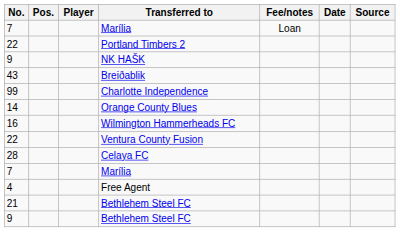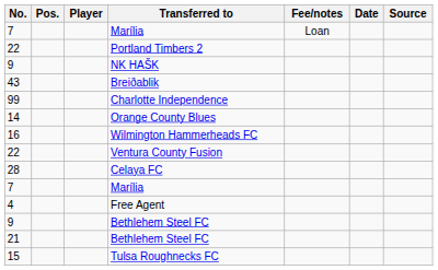 <table class="wikitable sortable" style="width:95%; text-align:center; font-size:95%; text-align:left;">
 <tr>
 <th><strong>No.</strong></th>
 <th><strong>Pos.</strong></th>
 <th><strong>Player</strong></th>
 <th><strong>Transferred to</strong></th>
 <th><strong>Fee/notes</strong></th>
 <th><strong>Date</strong></th>
 <th><strong>Source</strong></th>
 </tr>
 <tr>
 <td>7</td>
 <td></td>
 <td></td>
 <td> <a href='#'>Marília</a></td>
 <td align=center>Loan</td>
 <td></td>
 <td align=center></td>
 </tr>
 <tr>
 <td>22</td>
 <td></td>
 <td></td>
 <td> <a href='#'>Portland Timbers 2</a></td>
 <td align=center></td>
 <td></td>
 <td align=center></td>
 </tr>
 <tr>
 <td>9</td>
 <td></td>
 <td></td>
 <td> <a href='#'>NK HAŠK</a></td>
 <td align=center></td>
 <td></td>
 <td align=center></td>
 </tr>
 <tr>
 <td>43</td>
 <td></td>
 <td></td>
 <td> <a href='#'>Breiðablik</a></td>
 <td align=center></td>
 <td></td>
 <td align=center></td>
 </tr>
 <tr>
 <td>99</td>
 <td></td>
 <td></td>
 <td> <a href='#'>Charlotte Independence</a></td>
 <td align=center></td>
 <td></td>
 <td align=center></td>
 </tr>
 <tr>
 <td>14</td>
 <td></td>
 <td></td>
 <td> <a href='#'>Orange County Blues</a></td>
 <td align=center></td>
 <td></td>
 <td align=center></td>
 </tr>
 <tr>
 <td>16</td>
 <td></td>
 <td></td>
 <td> <a href='#'>Wilmington Hammerheads FC</a></td>
 <td align=center></td>
 <td></td>
 <td align=center></td>
 </tr>
 <tr>
 <td>22</td>
 <td></td>
 <td></td>
 <td> <a href='#'>Ventura County Fusion</a></td>
 <td align=center></td>
 <td></td>
 <td align=center></td>
 </tr>
 <tr>
 <td>28</td>
 <td></td>
 <td></td>
 <td> <a href='#'>Celaya FC</a></td>
 <td align=center></td>
 <td></td>
 <td align=center></td>
 </tr>
 <tr>
 <td>7</td>
 <td></td>
 <td></td>
 <td> <a href='#'>Marília</a></td>
 <td align=center></td>
 <td></td>
 <td align=center></td>
 </tr>
 <tr>
 <td>4</td>
 <td></td>
 <td></td>
 <td>Free Agent</td>
 <td align=center></td>
 <td></td>
 <td align=center></td>
 </tr>
 <tr>
+<td>9</td>
+<td></td>
+<td></td>
+<td> <a href='#'>Bethlehem Steel FC</a></td>
+<td align=center></td>
+<td></td>
+<td align=center></td>
+</tr>
+<tr>
 <td>21</td>
 <td></td>
 <td></td>
 <td> <a href='#'>Bethlehem Steel FC</a></td>
 <td align=center></td>
 <td></td>
 <td align=center></td>
 </tr>
 <tr>
-<td>9</td>
+<td>15</td>
 <td></td>
 <td></td>
-<td> <a href='#'>Bethlehem Steel FC</a></td>
+<td> <a href='#'>Tulsa Roughnecks FC</a></td>
 <td align=center></td>
 <td></td>
 <td align=center></td>
 </tr>
 </table>
